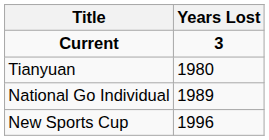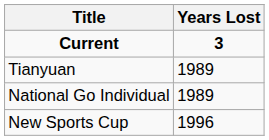 <table class="wikitable">
 <tr>
 <th>Title</th>
 <th>Years Lost</th>
 </tr>
 <tr>
 <td align="center"><strong>Current</strong></td>
 <td align="center"><strong>3</strong></td>
 </tr>
 <tr>
 <td> Tianyuan</td>
-<td>1980</td>
+<td>1989</td>
 </tr>
 <tr>
 <td> National Go Individual</td>
 <td>1989</td>
 </tr>
 <tr>
 <td> New Sports Cup</td>
 <td>1996</td>
 </tr>
 </table>
